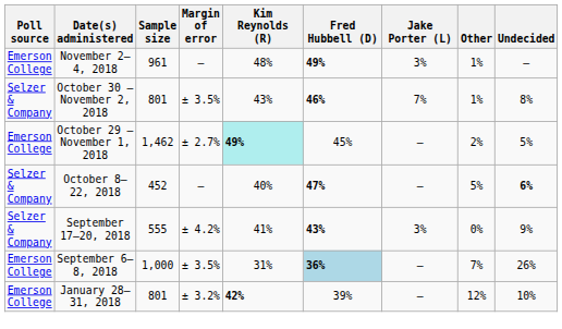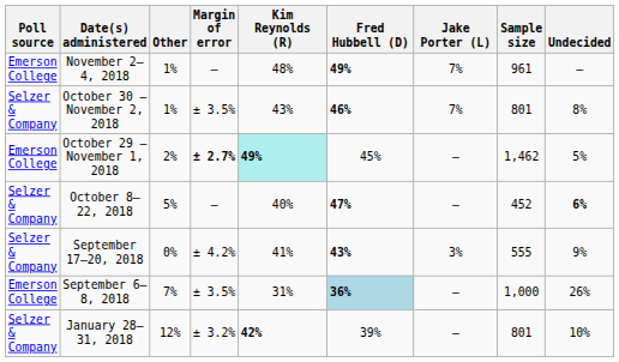 <table class="wikitable" style="font-size:90%">
 <tr valign=bottom>
 <th>Poll source</th>
 <th>Date(s)<br>administered</th>
-<th>Sample<br>size</th>
+<th>Other</th>
 <th>Margin<br>of error</th>
 <th style="width:100px;">Kim<br>Reynolds (R)</th>
 <th style="width:100px;">Fred<br>Hubbell (D)</th>
 <th style="width:100px;">Jake<br>Porter (L)</th>
-<th>Other</th>
+<th>Sample<br>size</th>
 <th>Undecided</th>
 </tr>
 <tr>
 <td><a href='#'>Emerson College</a></td>
 <td align=center>November 2–4, 2018</td>
-<td align=center>961</td>
+<td align=center>1%</td>
 <td align=center>–</td>
 <td align=center>48%</td>
 <td><strong>49%</strong></td>
-<td align=center>3%</td>
-<td align=center>1%</td>
+<td align=center>7%</td>
+<td align=center>961</td>
 <td align=center>–</td>
 </tr>
 <tr>
 <td><a href='#'>Selzer & Company</a></td>
 <td align=center>October 30 – November 2, 2018</td>
-<td align=center>801</td>
+<td align=center>1%</td>
 <td align=center>± 3.5%</td>
 <td align=center>43%</td>
 <td><strong>46%</strong></td>
 <td align=center>7%</td>
-<td align=center>1%</td>
+<td align=center>801</td>
 <td align=center>8%</td>
 </tr>
 <tr>
 <td><a href='#'>Emerson College</a></td>
 <td align=center>October 29 – November 1, 2018</td>
-<td align=center>1,462</td>
-<td align=center>± 2.7%</td>
+<td align=center>2%</td>
+<td align=center><strong>± 2.7%</strong></td>
 <td style="background: paleturquoise;"><strong>49%</strong></td>
 <td align=center>45%</td>
 <td align=center>–</td>
-<td align=center>2%</td>
+<td align=center>1,462</td>
 <td align=center>5%</td>
 </tr>
 <tr>
 <td><a href='#'>Selzer & Company</a></td>
 <td align=center>October 8–22, 2018</td>
-<td align=center>452</td>
+<td align=center>5%</td>
 <td align=center>–</td>
 <td align=center>40%</td>
 <td><strong>47%</strong></td>
 <td align=center>–</td>
-<td align=center>5%</td>
+<td align=center>452</td>
 <td align=center><strong>6%</strong></td>
 </tr>
 <tr>
 <td><a href='#'>Selzer & Company</a></td>
 <td align=center>September 17–20, 2018</td>
-<td align=center>555</td>
+<td align=center>0%</td>
 <td align=center>± 4.2%</td>
 <td align=center>41%</td>
 <td><strong>43%</strong></td>
 <td align=center>3%</td>
-<td align=center>0%</td>
+<td align=center>555</td>
 <td align=center>9%</td>
 </tr>
 <tr>
 <td><a href='#'>Emerson College</a></td>
 <td align=center>September 6–8, 2018</td>
-<td align=center>1,000</td>
+<td align=center>7%</td>
 <td align=center>± 3.5%</td>
 <td align=center>31%</td>
 <td style="background: lightblue;"><strong>36%</strong></td>
 <td align=center>–</td>
-<td align=center>7%</td>
+<td align=center>1,000</td>
 <td align=center>26%</td>
 </tr>
 <tr>
-<td><a href='#'>Emerson College</a></td>
+<td><a href='#'>Selzer & Company</a></td>
 <td align=center>January 28–31, 2018</td>
-<td align=center>801</td>
+<td align=center>12%</td>
 <td align=center>± 3.2%</td>
 <td><strong>42%</strong></td>
 <td align=center>39%</td>
 <td align=center>–</td>
-<td align=center>12%</td>
+<td align=center>801</td>
 <td align=center>10%</td>
 </tr>
 </table>
